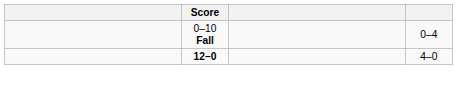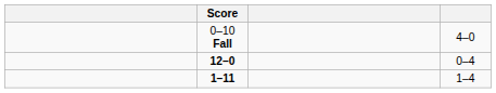 <table class="wikitable" style="text-align: center; ">
 <tr>
 <th align="right" width="270"></th>
 <th width="65">Score</th>
 <th align="left" width="270"></th>
 <th width="65"></th>
 </tr>
 <tr>
 <td align="left"></td>
 <td>0–10 <strong>Fall</strong></td>
 <td align="left"><strong></strong></td>
-<td>0–4 <strong></strong></td>
+<td>4–0 <strong></strong></td>
 </tr>
 <tr>
 <td align="left"><strong></strong></td>
 <td><strong>12–0</strong></td>
 <td align="left"></td>
-<td>4–0 <strong></strong></td>
+<td>0–4 <strong></strong></td>
+</tr>
+<tr>
+<td align="left"></td>
+<td><strong>1–11</strong></td>
+<td align="left"><strong></strong></td>
+<td>1–4 <strong></strong></td>
 </tr>
 </table>
